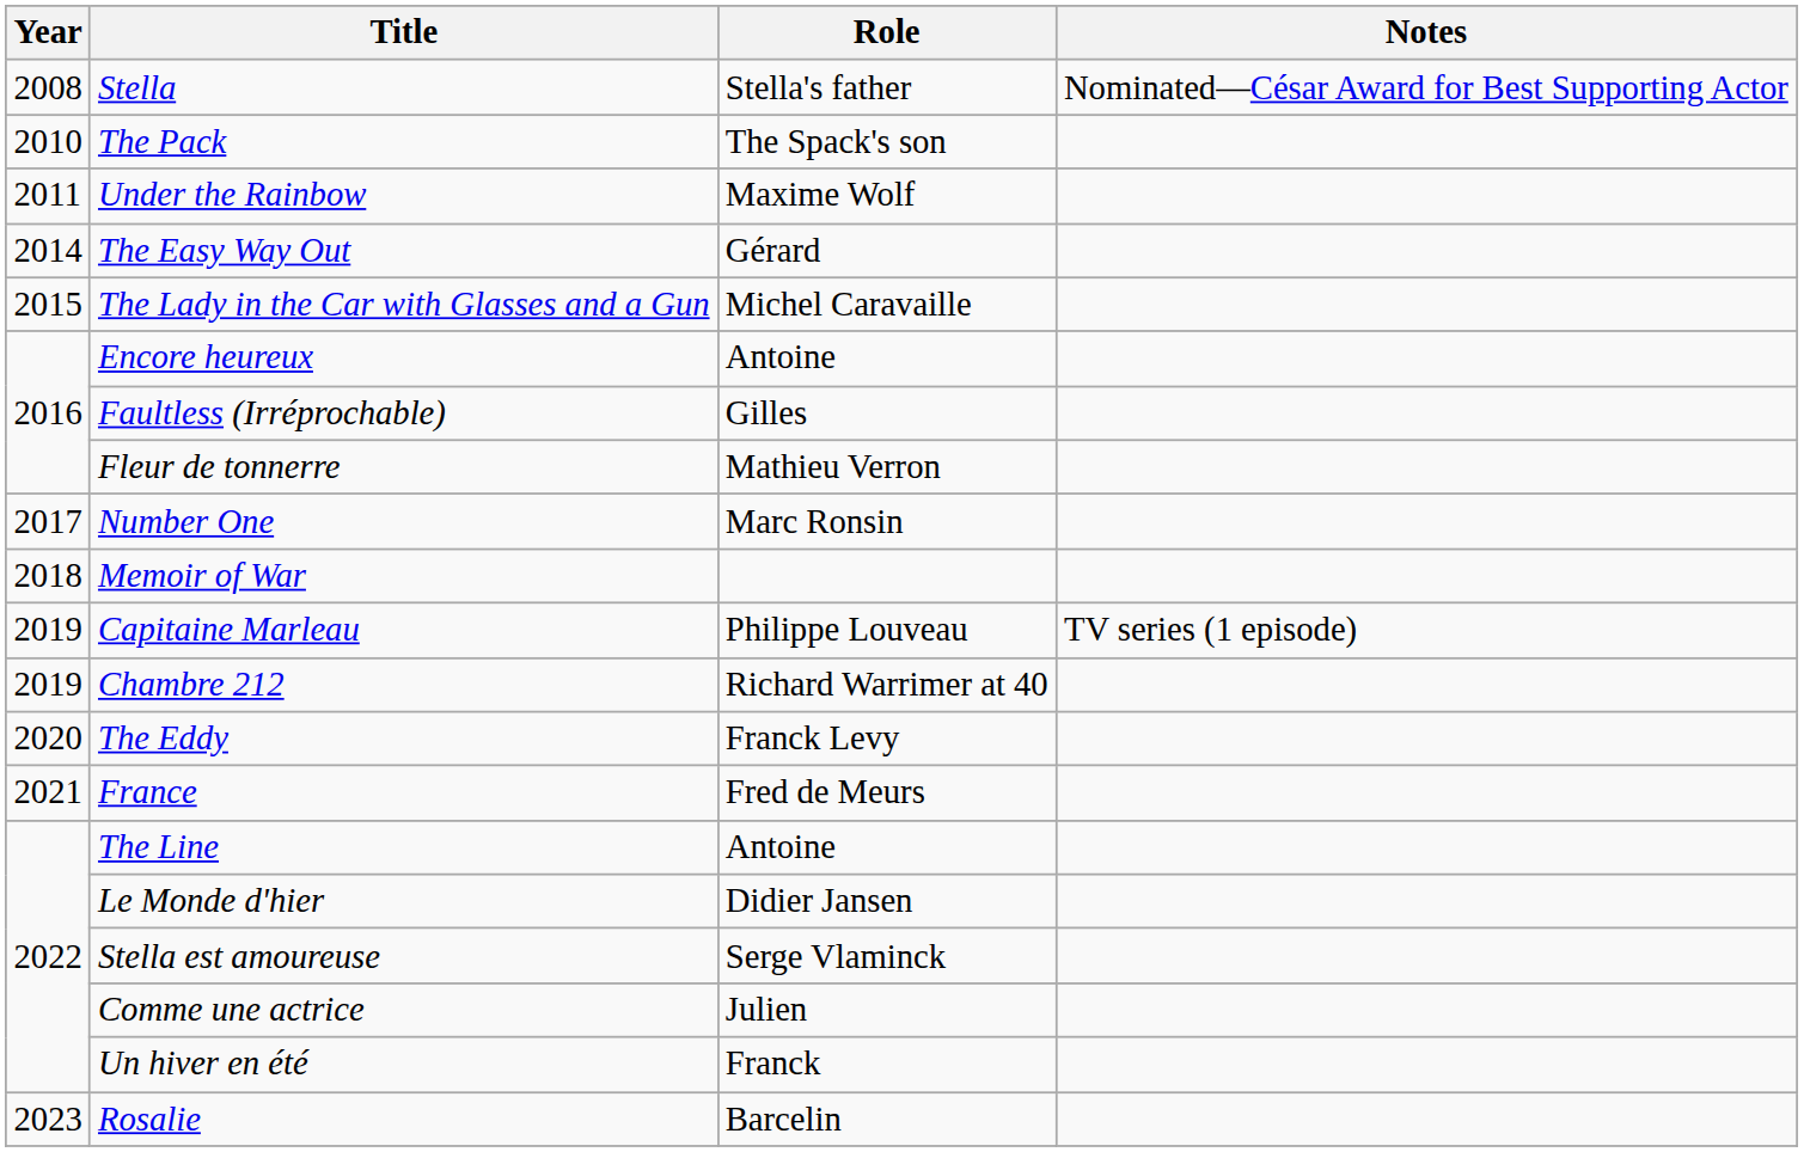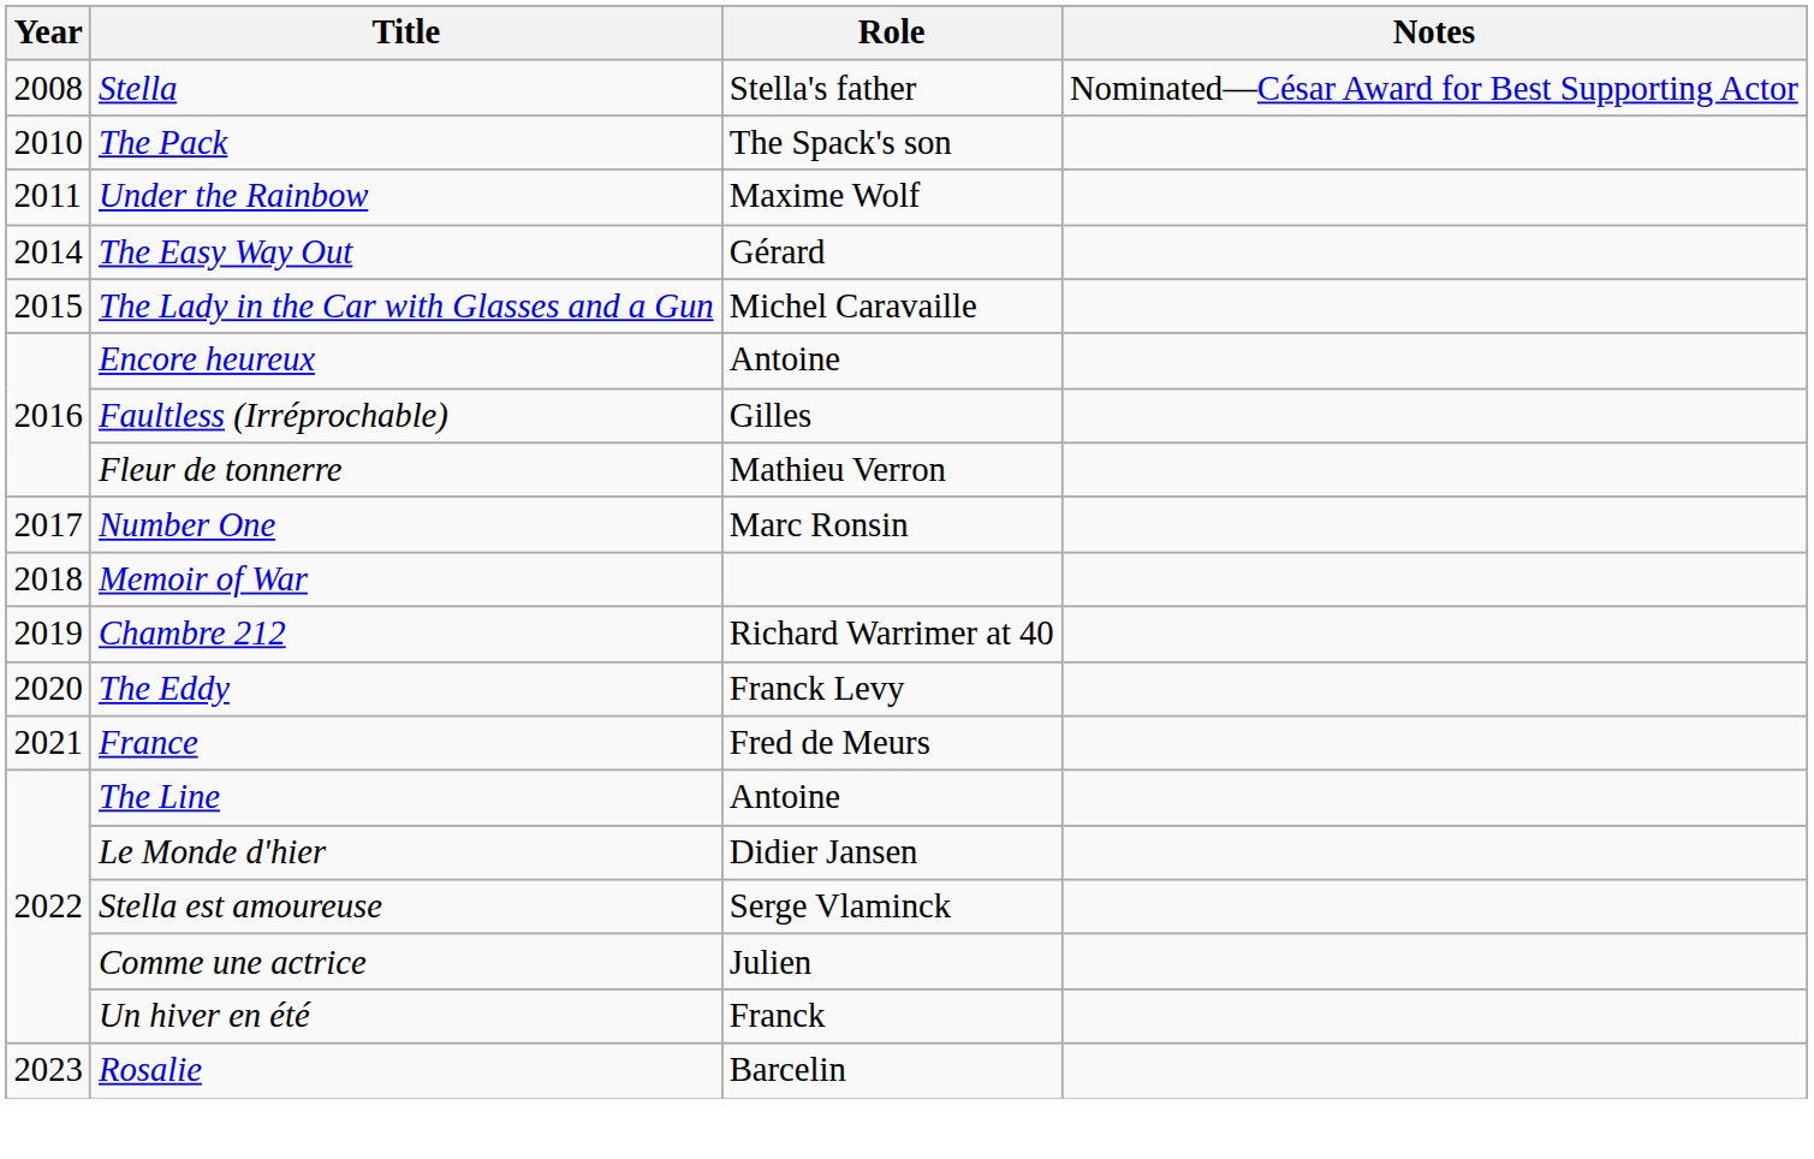 <table class="wikitable sortable">
 <tr>
 <th>Year</th>
 <th>Title</th>
 <th>Role</th>
 <th class="unsortable">Notes</th>
 </tr>
 <tr>
 <td>2008</td>
 <td><em><a href='#'>Stella</a></em></td>
 <td>Stella's father</td>
 <td>Nominated—<a href='#'>César Award for Best Supporting Actor</a></td>
 </tr>
 <tr>
 <td>2010</td>
 <td><em><a href='#'>The Pack</a></em></td>
 <td>The Spack's son</td>
 <td></td>
 </tr>
 <tr>
 <td>2011</td>
 <td><em><a href='#'>Under the Rainbow</a></em></td>
 <td>Maxime Wolf</td>
 <td></td>
 </tr>
 <tr>
 <td>2014</td>
 <td><em><a href='#'>The Easy Way Out</a></em></td>
 <td>Gérard</td>
 <td></td>
 </tr>
 <tr>
 <td>2015</td>
 <td><em><a href='#'>The Lady in the Car with Glasses and a Gun</a></em></td>
 <td>Michel Caravaille</td>
 <td></td>
 </tr>
 <tr>
 <td rowspan=3>2016</td>
 <td><em><a href='#'>Encore heureux</a></em></td>
 <td>Antoine</td>
 <td></td>
 </tr>
 <tr>
 <td><em><a href='#'>Faultless</a> (Irréprochable)</em></td>
 <td>Gilles</td>
 <td></td>
 </tr>
 <tr>
 <td><em>Fleur de tonnerre</em></td>
 <td>Mathieu Verron</td>
 <td></td>
 </tr>
 <tr>
 <td>2017</td>
 <td><em><a href='#'>Number One</a></em></td>
 <td>Marc Ronsin</td>
 <td></td>
 </tr>
 <tr>
 <td>2018</td>
 <td><em><a href='#'>Memoir of War</a></em></td>
 <td></td>
 <td></td>
 </tr>
 <tr>
 <td>2019</td>
-<td><em><a href='#'>Capitaine Marleau</a></em></td>
-<td>Philippe Louveau</td>
-<td>TV series (1 episode)</td>
-</tr>
-<tr>
-<td>2019</td>
 <td><em><a href='#'>Chambre 212</a></em></td>
 <td>Richard Warrimer at 40</td>
 <td></td>
 </tr>
 <tr>
 <td>2020</td>
 <td><em><a href='#'>The Eddy</a></em></td>
 <td>Franck Levy</td>
 <td></td>
 </tr>
 <tr>
 <td>2021</td>
 <td><em><a href='#'>France</a></em></td>
 <td>Fred de Meurs</td>
 <td></td>
 </tr>
 <tr>
 <td rowspan="5">2022</td>
 <td><em><a href='#'>The Line</a></em></td>
 <td>Antoine</td>
 <td></td>
 </tr>
 <tr>
 <td><em>Le Monde d'hier</em></td>
 <td>Didier Jansen</td>
 <td></td>
 </tr>
 <tr>
 <td><em>Stella est amoureuse</em></td>
 <td>Serge Vlaminck</td>
 <td></td>
 </tr>
 <tr>
 <td><em>Comme une actrice</em></td>
 <td>Julien</td>
 <td></td>
 </tr>
 <tr>
 <td><em>Un hiver en été</em></td>
 <td>Franck</td>
 <td></td>
 </tr>
 <tr>
 <td>2023</td>
 <td><em><a href='#'>Rosalie</a></em></td>
 <td>Barcelin</td>
 <td></td>
 </tr>
 </table>
